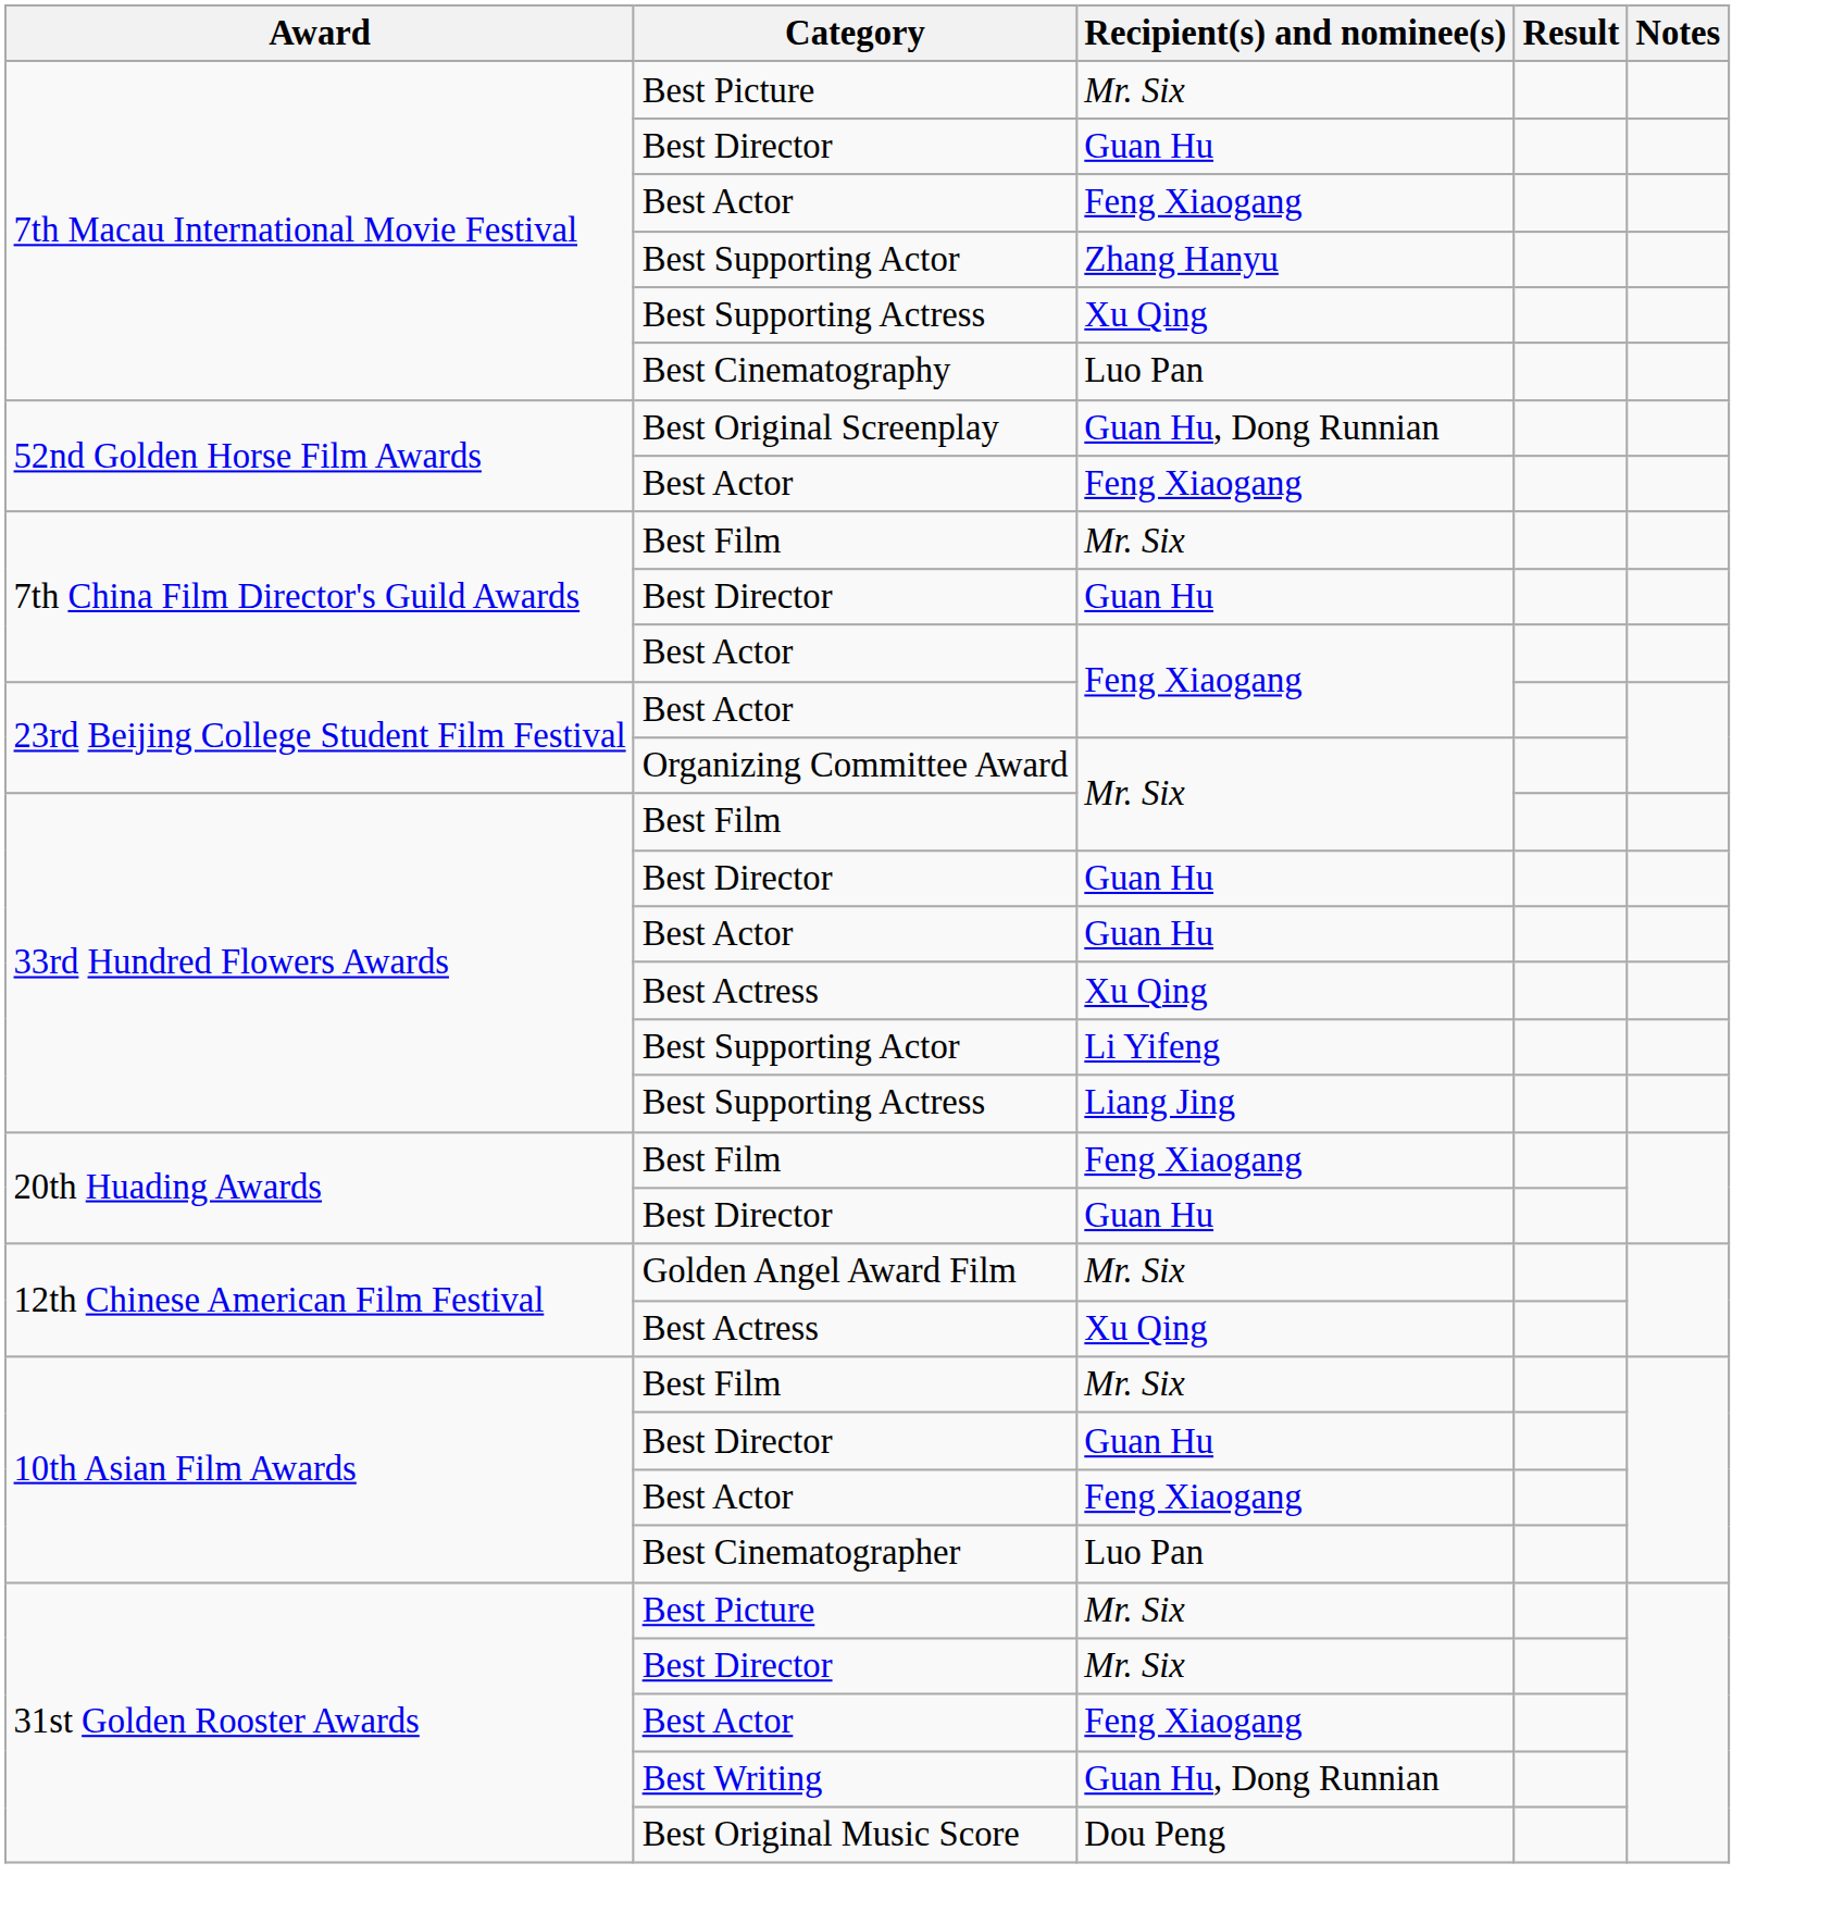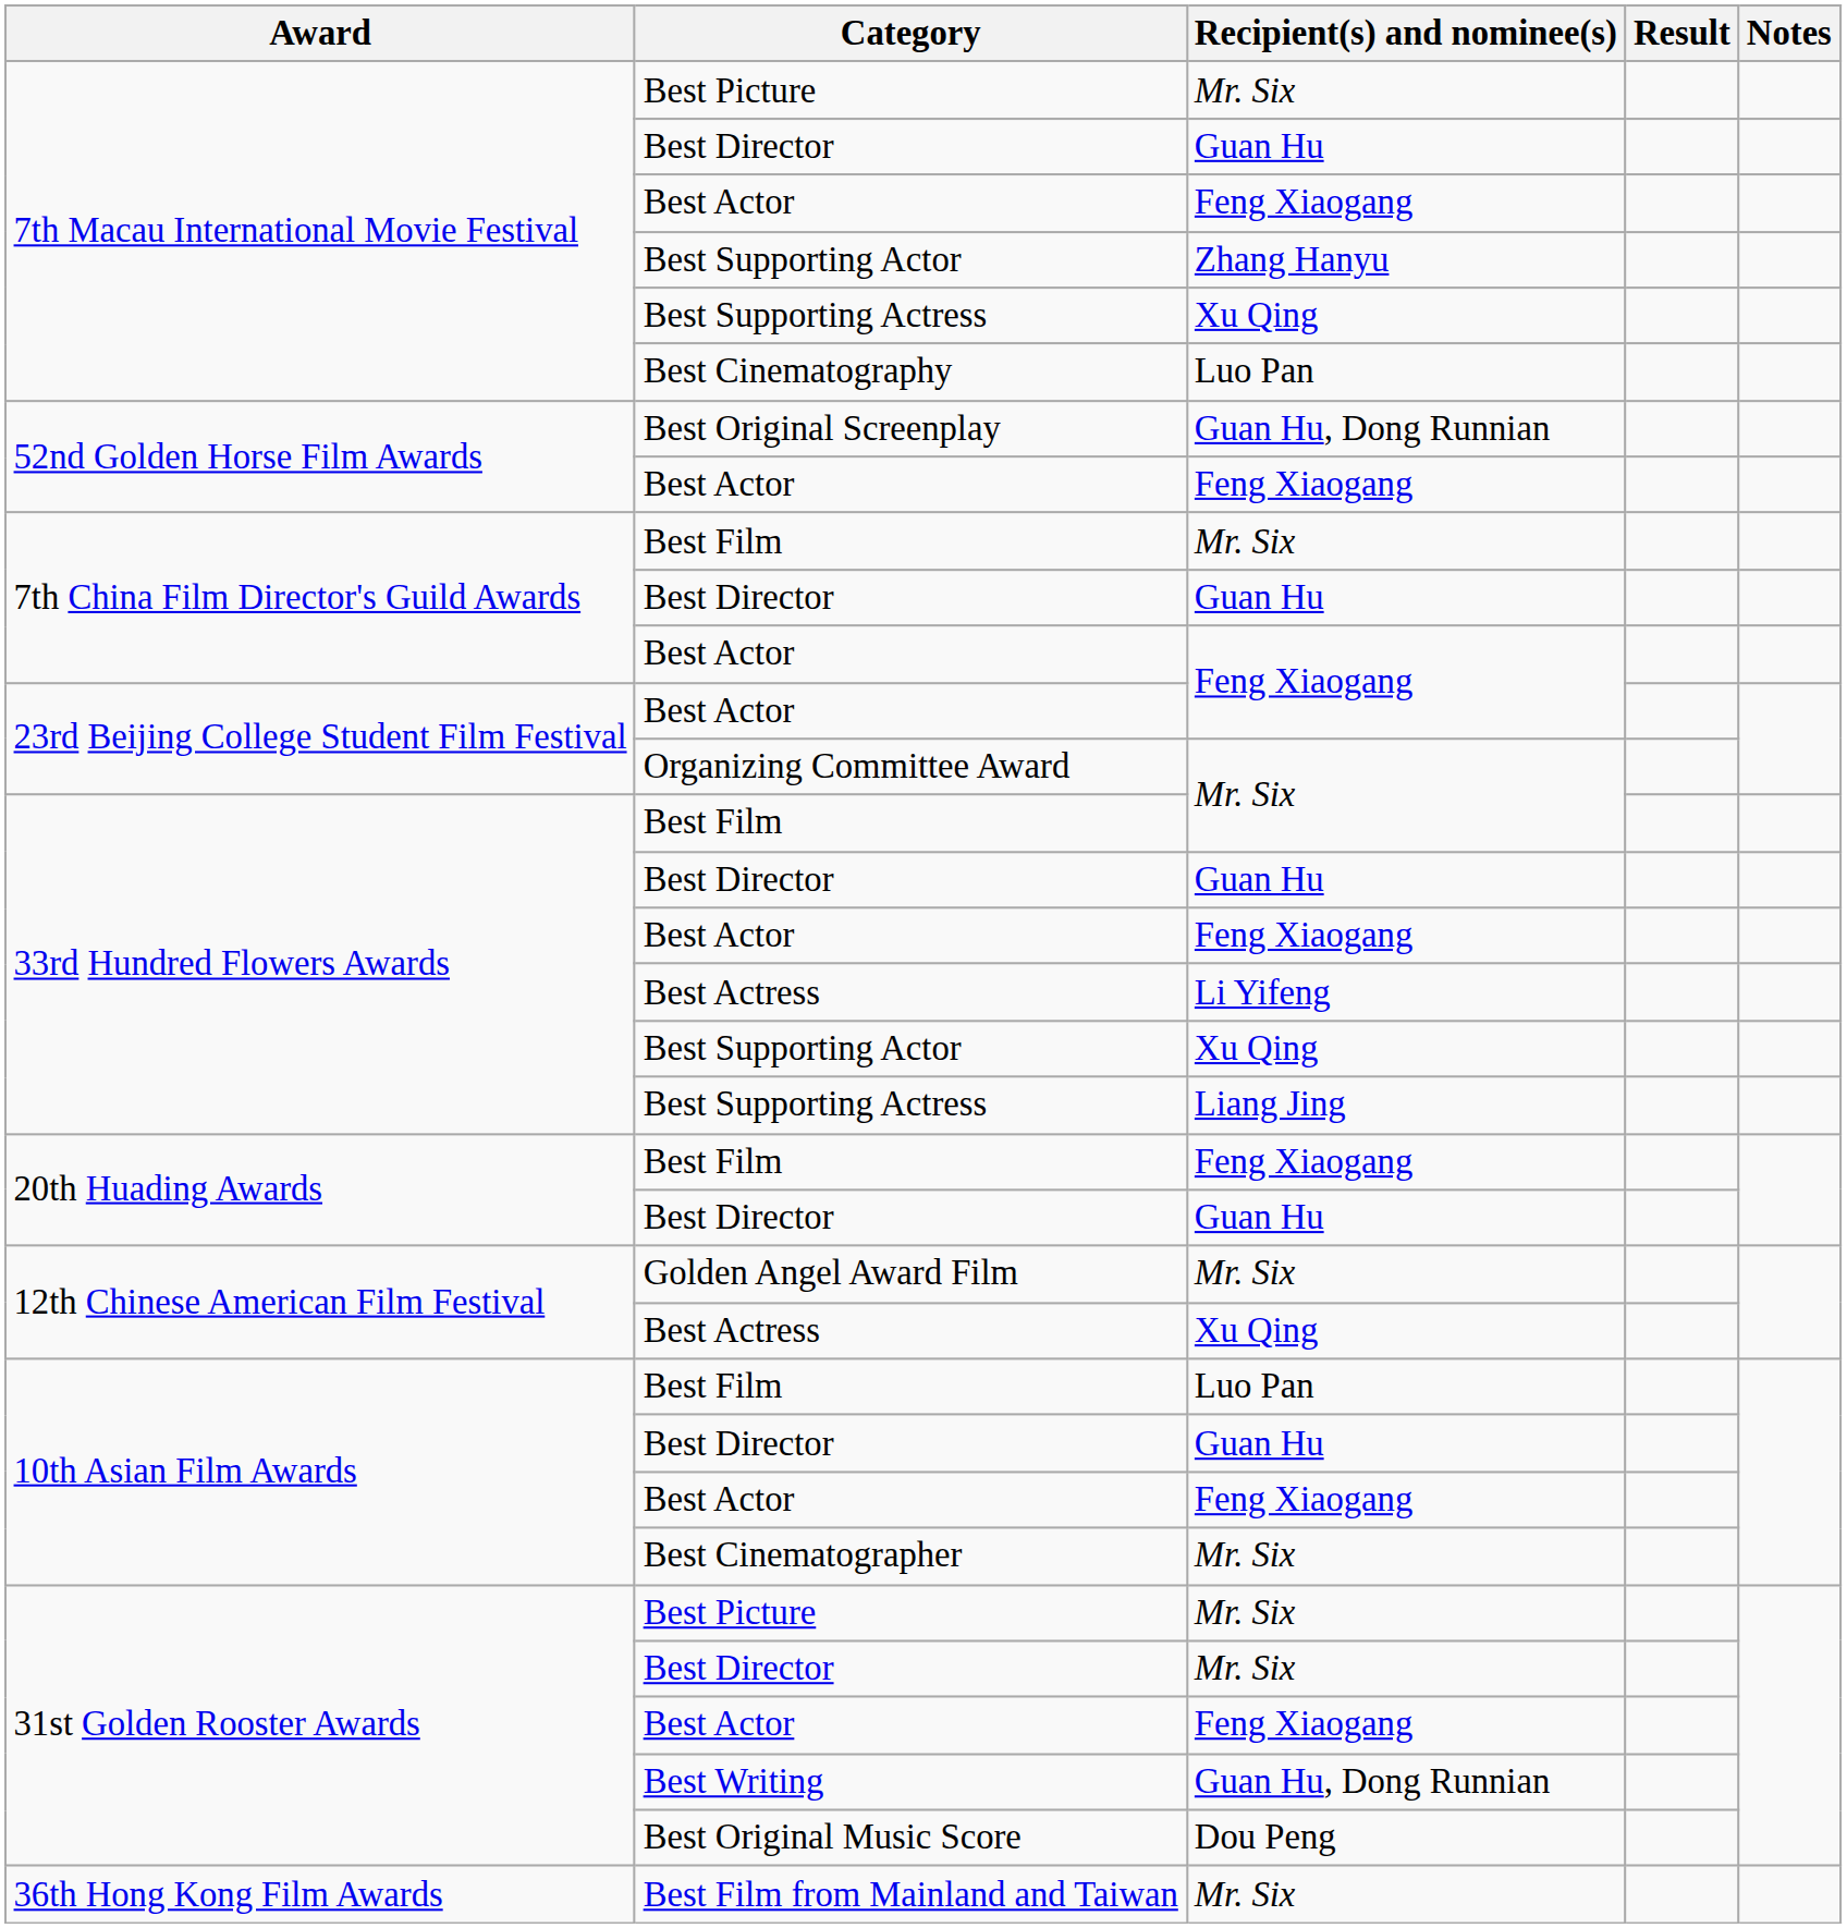 <table class="wikitable">
 <tr>
 <th>Award</th>
 <th>Category</th>
 <th>Recipient(s) and nominee(s)</th>
 <th>Result</th>
 <th>Notes</th>
 </tr>
 <tr>
 <td rowspan="6"><a href='#'>7th Macau International Movie Festival</a></td>
 <td>Best Picture</td>
 <td><em>Mr. Six</em></td>
 <td></td>
 <td></td>
 </tr>
 <tr>
 <td>Best Director</td>
 <td><a href='#'>Guan Hu</a></td>
 <td></td>
 <td></td>
 </tr>
 <tr>
 <td>Best Actor</td>
 <td><a href='#'>Feng Xiaogang</a></td>
 <td></td>
 <td></td>
 </tr>
 <tr>
 <td>Best Supporting Actor</td>
 <td><a href='#'>Zhang Hanyu</a></td>
 <td></td>
 <td></td>
 </tr>
 <tr>
 <td>Best Supporting Actress</td>
 <td><a href='#'>Xu Qing</a></td>
 <td></td>
 <td></td>
 </tr>
 <tr>
 <td>Best Cinematography</td>
 <td>Luo Pan</td>
 <td></td>
 <td></td>
 </tr>
 <tr>
 <td rowspan="2"><a href='#'>52nd Golden Horse Film Awards</a></td>
 <td>Best Original Screenplay</td>
 <td><a href='#'>Guan Hu</a>, Dong Runnian</td>
 <td></td>
 <td></td>
 </tr>
 <tr>
 <td>Best Actor</td>
 <td><a href='#'>Feng Xiaogang</a></td>
 <td></td>
 <td></td>
 </tr>
 <tr>
 <td rowspan="3">7th <a href='#'>China Film Director's Guild Awards</a></td>
 <td>Best Film</td>
 <td><em>Mr. Six</em></td>
 <td></td>
 <td></td>
 </tr>
 <tr>
 <td>Best Director</td>
 <td><a href='#'>Guan Hu</a></td>
 <td></td>
 <td></td>
 </tr>
 <tr>
 <td>Best Actor</td>
 <td rowspan=2><a href='#'>Feng Xiaogang</a></td>
 <td></td>
 <td></td>
 </tr>
 <tr>
 <td rowspan=2><a href='#'>23rd</a> <a href='#'>Beijing College Student Film Festival</a></td>
 <td>Best Actor</td>
 <td></td>
 <td rowspan=2></td>
 </tr>
 <tr>
 <td>Organizing Committee Award</td>
 <td rowspan=2><em>Mr. Six</em></td>
 <td></td>
 </tr>
 <tr>
 <td rowspan="6"><a href='#'>33rd</a> <a href='#'>Hundred Flowers Awards</a></td>
 <td>Best Film</td>
 <td></td>
 <td></td>
 </tr>
 <tr>
 <td>Best Director</td>
 <td><a href='#'>Guan Hu</a></td>
 <td></td>
 <td></td>
 </tr>
 <tr>
 <td>Best Actor</td>
-<td><a href='#'>Guan Hu</a></td>
+<td><a href='#'>Feng Xiaogang</a></td>
 <td></td>
 <td></td>
 </tr>
 <tr>
 <td>Best Actress</td>
-<td><a href='#'>Xu Qing</a></td>
+<td><a href='#'>Li Yifeng</a></td>
 <td></td>
 <td></td>
 </tr>
 <tr>
 <td>Best Supporting Actor</td>
-<td><a href='#'>Li Yifeng</a></td>
+<td><a href='#'>Xu Qing</a></td>
 <td></td>
 <td></td>
 </tr>
 <tr>
 <td>Best Supporting Actress</td>
 <td><a href='#'>Liang Jing</a></td>
 <td></td>
 <td></td>
 </tr>
 <tr>
 <td rowspan=2>20th <a href='#'>Huading Awards</a></td>
 <td>Best Film</td>
 <td><a href='#'>Feng Xiaogang</a></td>
 <td></td>
 <td rowspan=2></td>
 </tr>
 <tr>
 <td>Best Director</td>
 <td><a href='#'>Guan Hu</a></td>
 <td></td>
 </tr>
 <tr>
 <td rowspan=2>12th <a href='#'>Chinese American Film Festival</a></td>
 <td>Golden Angel Award Film</td>
 <td><em>Mr. Six</em></td>
 <td></td>
 <td rowspan=2></td>
 </tr>
 <tr>
 <td>Best Actress</td>
 <td><a href='#'>Xu Qing</a></td>
 <td></td>
 </tr>
 <tr>
 <td rowspan=4><a href='#'>10th Asian Film Awards</a></td>
 <td>Best Film</td>
-<td><em>Mr. Six</em></td>
+<td>Luo Pan</td>
 <td></td>
 <td rowspan=4></td>
 </tr>
 <tr>
 <td>Best Director</td>
 <td><a href='#'>Guan Hu</a></td>
 <td></td>
 </tr>
 <tr>
 <td>Best Actor</td>
 <td><a href='#'>Feng Xiaogang</a></td>
 <td></td>
 </tr>
 <tr>
 <td>Best Cinematographer</td>
-<td>Luo Pan</td>
+<td><em>Mr. Six</em></td>
 <td></td>
 </tr>
 <tr>
 <td rowspan=5>31st <a href='#'>Golden Rooster Awards</a></td>
 <td><a href='#'>Best Picture</a></td>
 <td><em>Mr. Six</em></td>
 <td></td>
 <td rowspan=5></td>
 </tr>
 <tr>
 <td><a href='#'>Best Director</a></td>
 <td><em>Mr. Six</em></td>
 <td></td>
 </tr>
 <tr>
 <td><a href='#'>Best Actor</a></td>
 <td><a href='#'>Feng Xiaogang</a></td>
 <td></td>
 </tr>
 <tr>
 <td><a href='#'>Best Writing</a></td>
 <td><a href='#'>Guan Hu</a>, Dong Runnian</td>
 <td></td>
 </tr>
 <tr>
 <td>Best Original Music Score</td>
 <td>Dou Peng</td>
 <td></td>
 </tr>
+<tr>
+<td><a href='#'>36th Hong Kong Film Awards</a></td>
+<td><a href='#'>Best Film from Mainland and Taiwan</a></td>
+<td><em>Mr. Six</em></td>
+<td></td>
+<td></td>
+</tr>
 </table>
